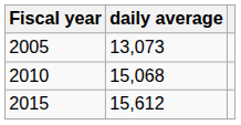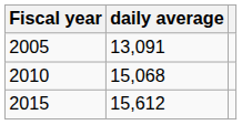 <table class="wikitable">
 <tr>
 <th>Fiscal year</th>
 <th>daily average</th>
 <th></th>
 </tr>
 <tr>
 <td>2005</td>
-<td>13,073</td>
+<td>13,091</td>
 <td></td>
 </tr>
 <tr>
 <td>2010</td>
 <td>15,068</td>
 <td></td>
 </tr>
 <tr>
 <td>2015</td>
 <td>15,612</td>
 <td></td>
 </tr>
 <tr>
 </tr>
 </table>
